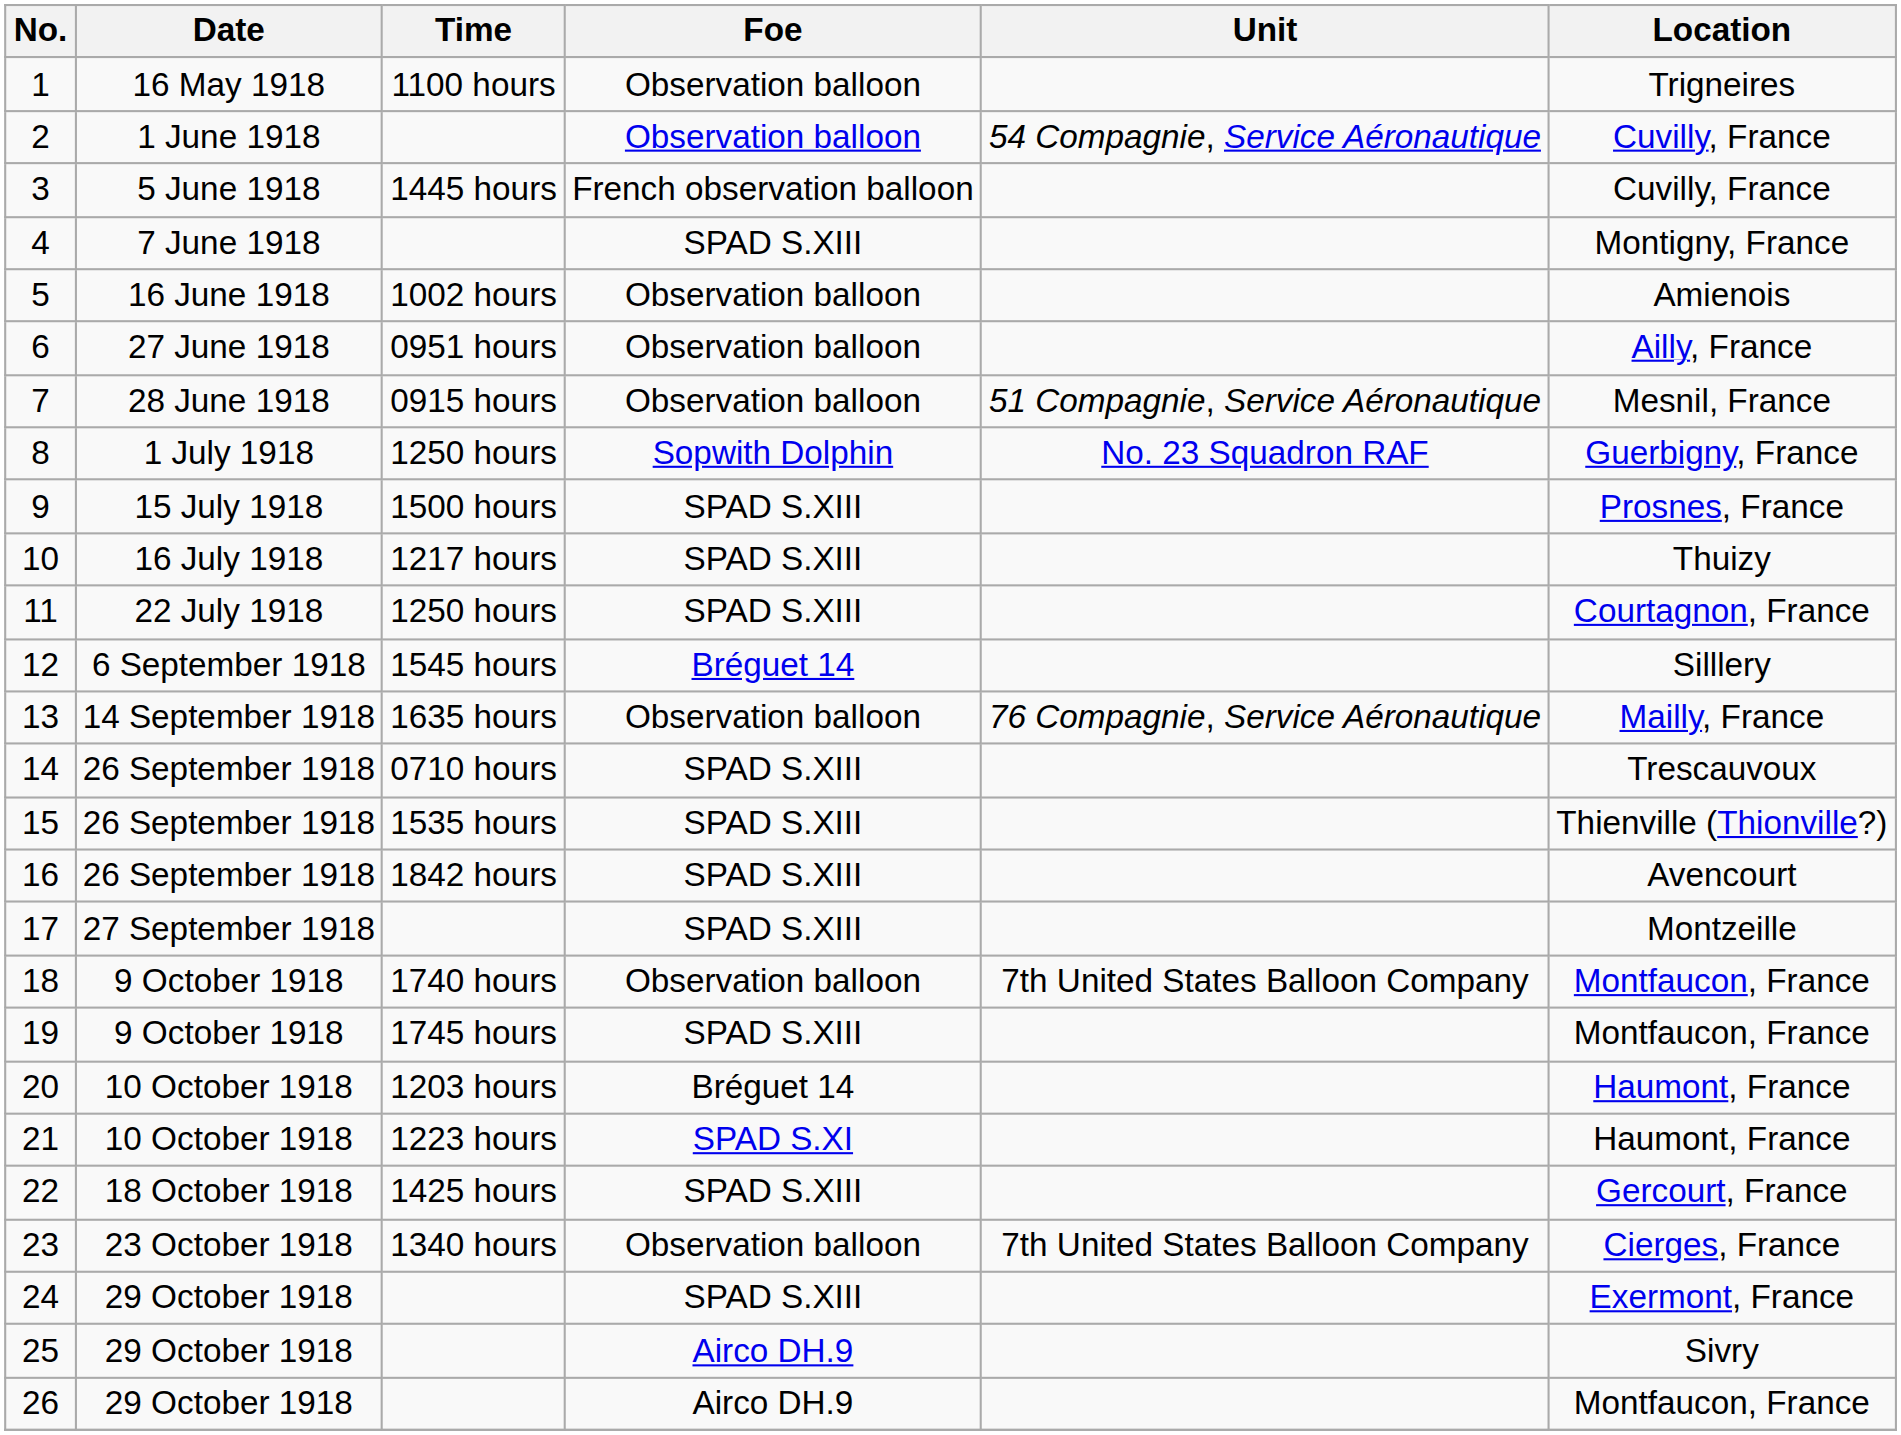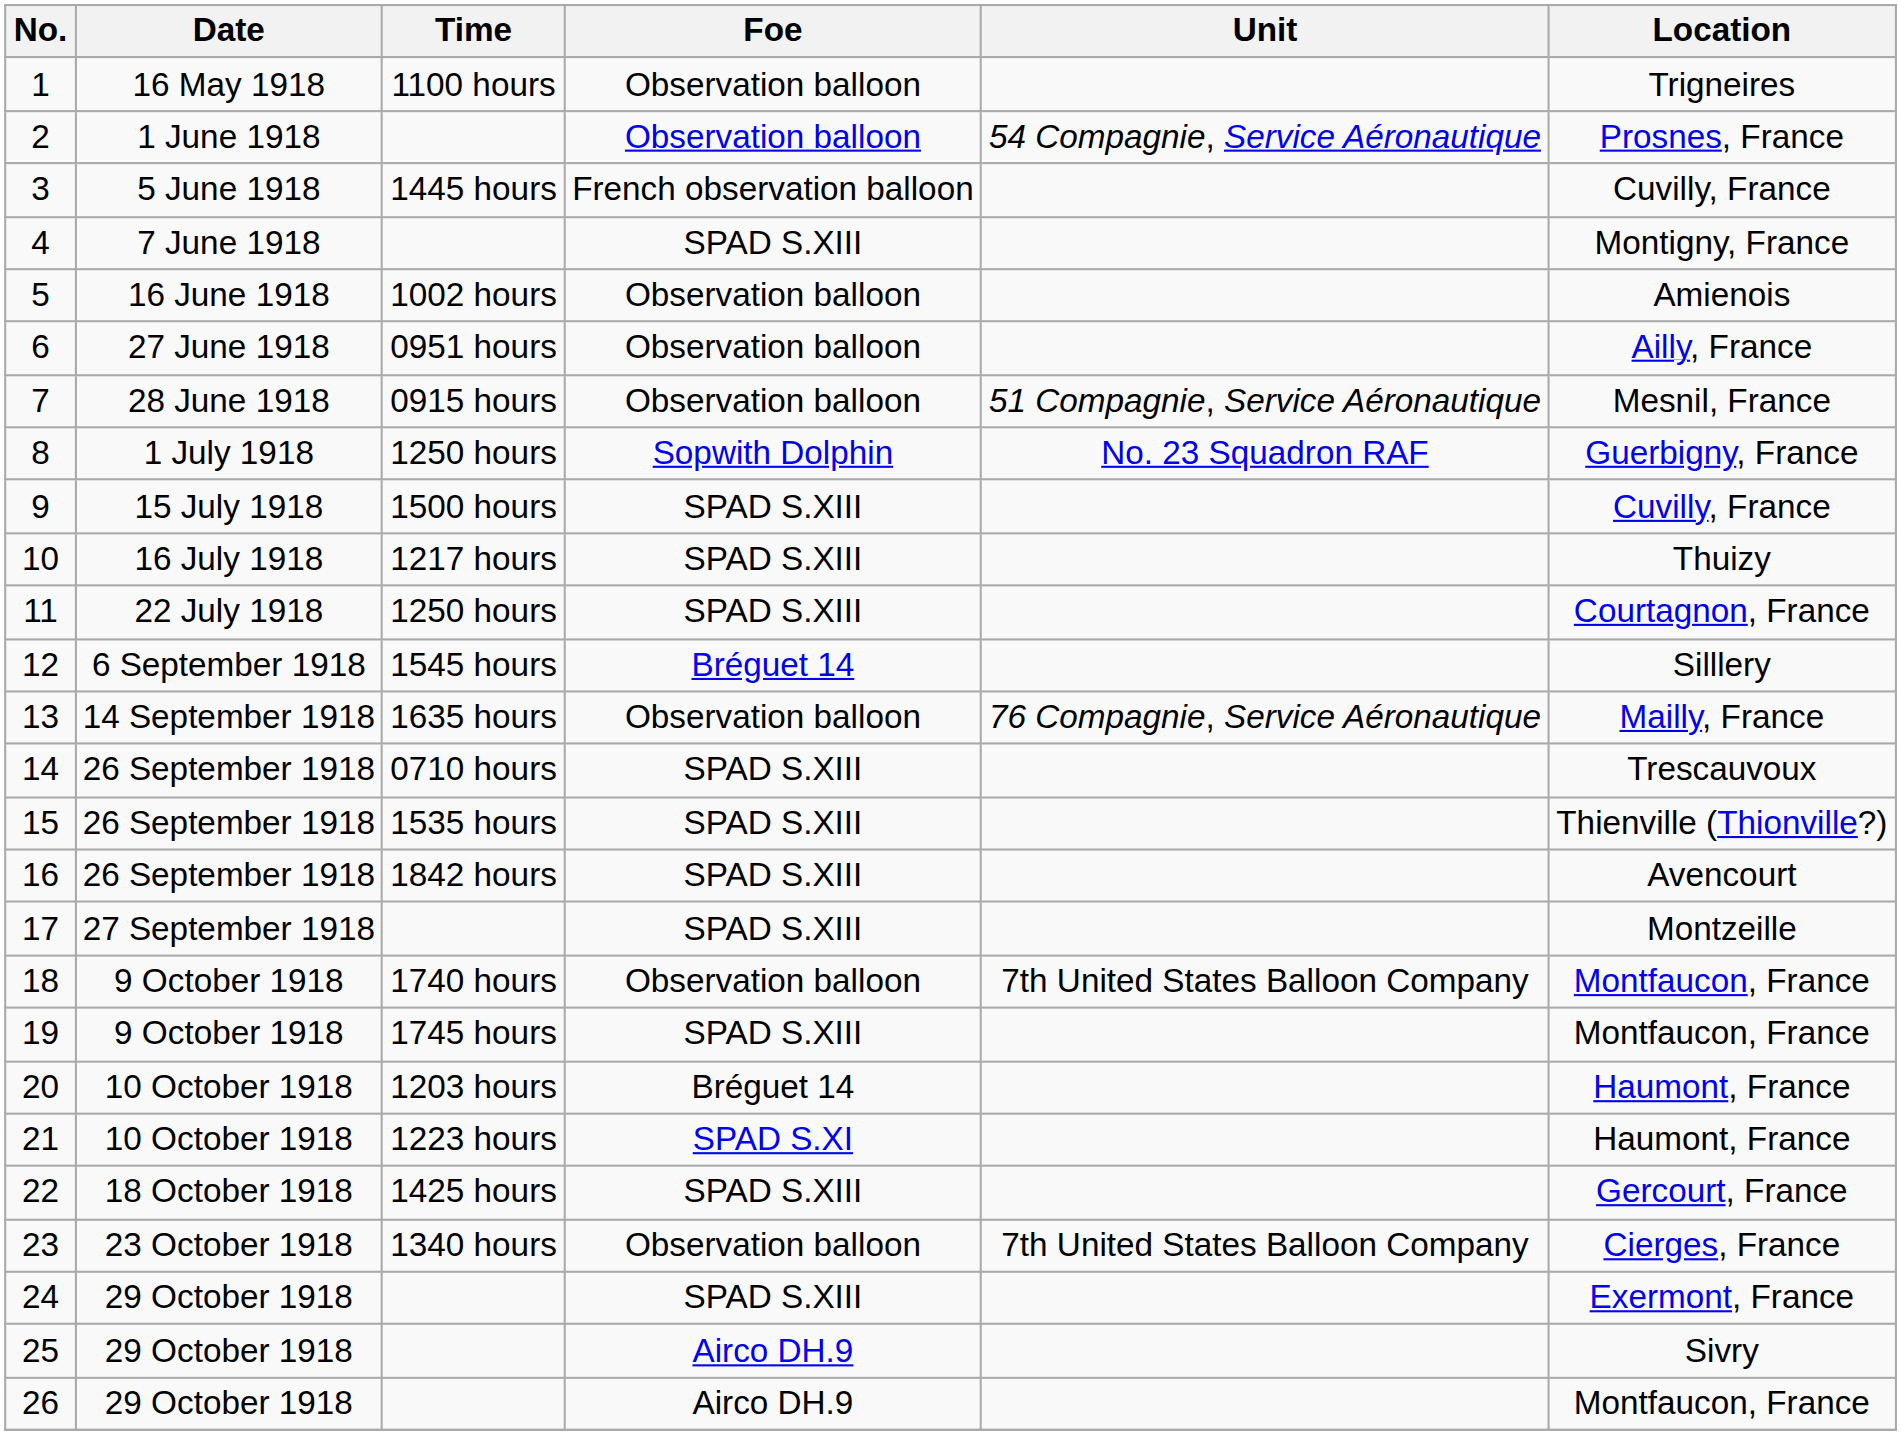 <table class="wikitable" border="1" style="margin: 1em auto 1em auto">
 <tr>
 <th>No.</th>
 <th>Date</th>
 <th>Time</th>
 <th>Foe</th>
 <th>Unit</th>
 <th>Location</th>
 </tr>
 <tr>
 <td align="center">1</td>
 <td align="center">16 May 1918</td>
 <td align="center">1100 hours</td>
 <td align="center">Observation balloon</td>
 <td align="center"></td>
 <td align="center">Trigneires</td>
 </tr>
 <tr>
 <td align="center">2</td>
 <td align="center">1 June 1918</td>
 <td align="center"></td>
 <td align="center"><a href='#'>Observation balloon</a></td>
 <td align="center"><em>54 Compagnie</em>, <em><a href='#'>Service Aéronautique</a></em></td>
-<td align="center"><a href='#'>Cuvilly</a>, France</td>
+<td align="center"><a href='#'>Prosnes</a>, France</td>
 </tr>
 <tr>
 <td align="center">3</td>
 <td align="center">5 June 1918</td>
 <td align="center">1445 hours</td>
 <td align="center">French observation balloon</td>
 <td align="center"></td>
 <td align="center">Cuvilly, France</td>
 </tr>
 <tr>
 <td align="center">4</td>
 <td align="center">7 June 1918</td>
 <td align="center"></td>
 <td align="center">SPAD S.XIII</td>
 <td align="center"></td>
 <td align="center">Montigny, France</td>
 </tr>
 <tr>
 <td align="center">5</td>
 <td align="center">16 June 1918</td>
 <td align="center">1002 hours</td>
 <td align="center">Observation balloon</td>
 <td align="center"></td>
 <td align="center">Amienois</td>
 </tr>
 <tr>
 <td align="center">6</td>
 <td align="center">27 June 1918</td>
 <td align="center">0951 hours</td>
 <td align="center">Observation balloon</td>
 <td align="center"></td>
 <td align="center"><a href='#'>Ailly</a>, France</td>
 </tr>
 <tr>
 <td align="center">7</td>
 <td align="center">28 June 1918</td>
 <td align="center">0915 hours</td>
 <td align="center">Observation balloon</td>
 <td align="center"><em>51 Compagnie</em>, <em>Service Aéronautique</em></td>
 <td align="center">Mesnil, France</td>
 </tr>
 <tr>
 <td align="center">8</td>
 <td align="center">1 July 1918</td>
 <td align="center">1250 hours</td>
 <td align="center"><a href='#'>Sopwith Dolphin</a></td>
 <td align="center"><a href='#'>No. 23 Squadron RAF</a></td>
 <td align="center"><a href='#'>Guerbigny</a>, France</td>
 </tr>
 <tr>
 <td align="center">9</td>
 <td align="center">15 July 1918</td>
 <td align="center">1500 hours</td>
 <td align="center">SPAD S.XIII</td>
 <td align="center"></td>
-<td align="center"><a href='#'>Prosnes</a>, France</td>
+<td align="center"><a href='#'>Cuvilly</a>, France</td>
 </tr>
 <tr>
 <td align="center">10</td>
 <td align="center">16 July 1918</td>
 <td align="center">1217 hours</td>
 <td align="center">SPAD S.XIII</td>
 <td align="center"></td>
 <td align="center">Thuizy</td>
 </tr>
 <tr>
 <td align="center">11</td>
 <td align="center">22 July 1918</td>
 <td align="center">1250 hours</td>
 <td align="center">SPAD S.XIII</td>
 <td align="center"></td>
 <td align="center"><a href='#'>Courtagnon</a>, France</td>
 </tr>
 <tr>
 <td align="center">12</td>
 <td align="center">6 September 1918</td>
 <td align="center">1545 hours</td>
 <td align="center"><a href='#'>Bréguet 14</a></td>
 <td align="center"></td>
 <td align="center">Silllery</td>
 </tr>
 <tr>
 <td align="center">13</td>
 <td align="center">14 September 1918</td>
 <td align="center">1635 hours</td>
 <td align="center">Observation balloon</td>
 <td align="center"><em>76 Compagnie</em>, <em>Service Aéronautique</em></td>
 <td align="center"><a href='#'>Mailly</a>, France</td>
 </tr>
 <tr>
 <td align="center">14</td>
 <td align="center">26 September 1918</td>
 <td align="center">0710 hours</td>
 <td align="center">SPAD S.XIII</td>
 <td align="center"></td>
 <td align="center">Trescauvoux</td>
 </tr>
 <tr>
 <td align="center">15</td>
 <td align="center">26 September 1918</td>
 <td align="center">1535 hours</td>
 <td align="center">SPAD S.XIII</td>
 <td align="center"></td>
 <td align="center">Thienville (<a href='#'>Thionville</a>?)</td>
 </tr>
 <tr>
 <td align="center">16</td>
 <td align="center">26 September 1918</td>
 <td align="center">1842 hours</td>
 <td align="center">SPAD S.XIII</td>
 <td align="center"></td>
 <td align="center">Avencourt</td>
 </tr>
 <tr>
 <td align="center">17</td>
 <td align="center">27 September 1918</td>
 <td align="center"></td>
 <td align="center">SPAD S.XIII</td>
 <td align="center"></td>
 <td align="center">Montzeille</td>
 </tr>
 <tr>
 <td align="center">18</td>
 <td align="center">9 October 1918</td>
 <td align="center">1740 hours</td>
 <td align="center">Observation balloon</td>
 <td align="center">7th United States Balloon Company</td>
 <td align="center"><a href='#'>Montfaucon</a>, France</td>
 </tr>
 <tr>
 <td align="center">19</td>
 <td align="center">9 October 1918</td>
 <td align="center">1745 hours</td>
 <td align="center">SPAD S.XIII</td>
 <td align="center"></td>
 <td align="center">Montfaucon, France</td>
 </tr>
 <tr>
 <td align="center">20</td>
 <td align="center">10 October 1918</td>
 <td align="center">1203 hours</td>
 <td align="center">Bréguet 14</td>
 <td align="center"></td>
 <td align="center"><a href='#'>Haumont</a>, France</td>
 </tr>
 <tr>
 <td align="center">21</td>
 <td align="center">10 October 1918</td>
 <td align="center">1223 hours</td>
 <td align="center"><a href='#'>SPAD S.XI</a></td>
 <td align="center"></td>
 <td align="center">Haumont, France</td>
 </tr>
 <tr>
 <td align="center">22</td>
 <td align="center">18 October 1918</td>
 <td align="center">1425 hours</td>
 <td align="center">SPAD S.XIII</td>
 <td align="center"></td>
 <td align="center"><a href='#'>Gercourt</a>, France</td>
 </tr>
 <tr>
 <td align="center">23</td>
 <td align="center">23 October 1918</td>
 <td align="center">1340 hours</td>
 <td align="center">Observation balloon</td>
 <td align="center">7th United States Balloon Company</td>
 <td align="center"><a href='#'>Cierges</a>, France</td>
 </tr>
 <tr>
 <td align="center">24</td>
 <td align="center">29 October 1918</td>
 <td align="center"></td>
 <td align="center">SPAD S.XIII</td>
 <td align="center"></td>
 <td align="center"><a href='#'>Exermont</a>, France</td>
 </tr>
 <tr>
 <td align="center">25</td>
 <td align="center">29 October 1918</td>
 <td align="center"></td>
 <td align="center"><a href='#'>Airco DH.9</a></td>
 <td align="center"></td>
 <td align="center">Sivry</td>
 </tr>
 <tr>
 <td align="center">26</td>
 <td align="center">29 October 1918</td>
 <td align="center"></td>
 <td align="center">Airco DH.9</td>
 <td align="center"></td>
 <td align="center">Montfaucon, France</td>
 </tr>
 <tr }>
 </tr>
 </table>
